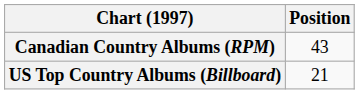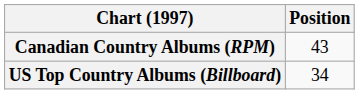 <table class="wikitable sortable plainrowheaders" style="text-align:center">
 <tr>
 <th scope="col">Chart (1997)</th>
 <th scope="col">Position</th>
 </tr>
 <tr>
 <th scope="row">Canadian Country Albums (<em>RPM</em>)</th>
 <td>43</td>
 </tr>
 <tr>
 <th scope="row">US Top Country Albums (<em>Billboard</em>)</th>
-<td>21</td>
+<td>34</td>
 </tr>
 </table>
